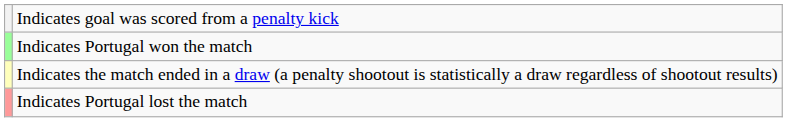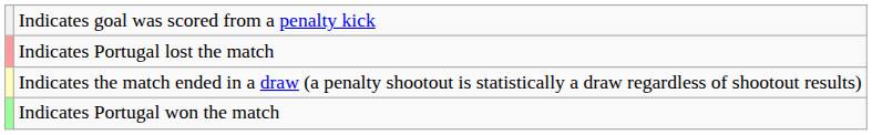 <table class="wikitable plainrowheaders">
 <tr>
 <th scope=row style="text-align:center"></th>
 <td>Indicates goal was scored from a <a href='#'>penalty kick</a></td>
 </tr>
 <tr>
-<th scope="row" style="text-align:center; background:#9F9"></th>
-<td>Indicates Portugal won the match</td>
+<th scope="row" style="text-align:center; background:#F99"></th>
+<td>Indicates Portugal lost the match</td>
 </tr>
 <tr>
 <th scope="row" style="text-align:center; background:#ffb"></th>
 <td>Indicates the match ended in a <a href='#'>draw</a> (a penalty shootout is statistically a draw regardless of shootout results)</td>
 </tr>
 <tr>
-<th scope="row" style="text-align:center; background:#F99"></th>
-<td>Indicates Portugal lost the match</td>
+<th scope="row" style="text-align:center; background:#9F9"></th>
+<td>Indicates Portugal won the match</td>
 </tr>
 </table>
